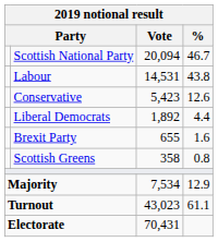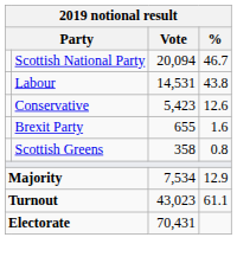 <table class="wikitable">
 <tr>
 <th colspan="4">2019 notional result  </th>
 </tr>
 <tr>
 <th bgcolor="#DDDDFF" width="130px" colspan="2">Party</th>
 <th bgcolor="#DDDDFF" width="50px">Vote</th>
 <th bgcolor="#DDDDFF" width="30px">%</th>
 </tr>
 <tr>
 <td></td>
 <td><a href='#'>Scottish National Party</a></td>
 <td align=right>20,094</td>
 <td align=right>46.7</td>
 </tr>
 <tr>
 <td></td>
 <td><a href='#'>Labour</a></td>
 <td align="right">14,531</td>
 <td align="right">43.8</td>
 </tr>
 <tr>
 <td></td>
 <td><a href='#'>Conservative</a></td>
 <td align=right>5,423</td>
 <td align=right>12.6</td>
-</tr>
-<tr>
-<td></td>
-<td><a href='#'>Liberal Democrats</a></td>
-<td align=right>1,892</td>
-<td align=right>4.4</td>
 </tr>
 <tr>
 <td></td>
 <td><a href='#'>Brexit Party</a></td>
 <td align=right>655</td>
 <td align=right>1.6</td>
 </tr>
 <tr>
 <td></td>
 <td><a href='#'>Scottish Greens</a></td>
 <td align=right>358</td>
 <td align=right>0.8</td>
 </tr>
 <tr>
 <td colspan="4" bgcolor="#EAECF0"></td>
 </tr>
 <tr>
 <td colspan="2"><strong>Majority</strong></td>
 <td align="right">7,534</td>
 <td align="right">12.9</td>
 </tr>
 <tr>
 <td colspan="2"><strong>Turnout</strong></td>
 <td align="right">43,023</td>
 <td align="right">61.1</td>
 </tr>
 <tr>
 <td colspan="2"><strong>Electorate</strong></td>
 <td align=right>70,431</td>
 <td></td>
 </tr>
 </table>
